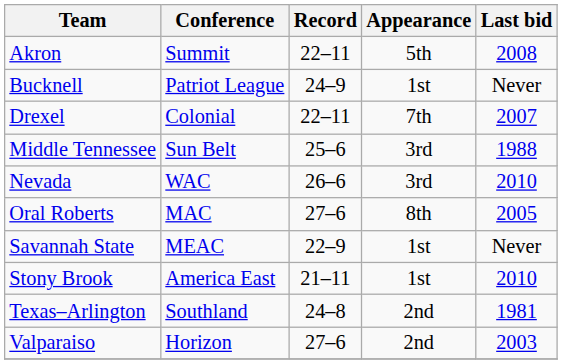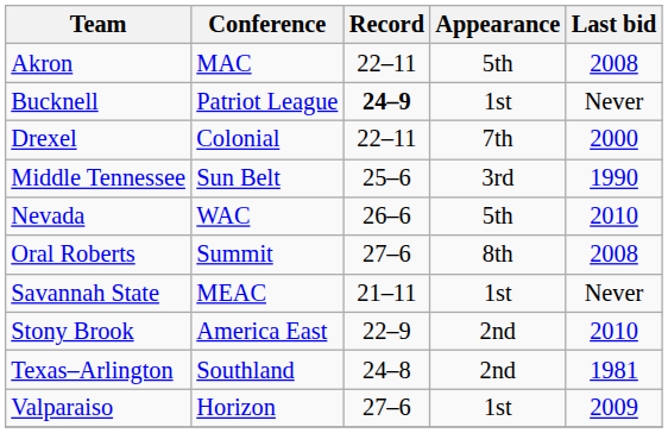 <table class="wikitable sortable" style="text-align: center;">
 <tr>
 <th>Team</th>
 <th>Conference</th>
 <th>Record</th>
 <th data-sort-type="number">Appearance</th>
 <th>Last bid</th>
 </tr>
 <tr>
 <td align=left><a href='#'>Akron</a></td>
-<td align=left><a href='#'>Summit</a></td>
+<td align=left><a href='#'>MAC</a></td>
 <td>22–11</td>
 <td>5th</td>
 <td><a href='#'>2008</a></td>
 </tr>
 <tr>
 <td align=left><a href='#'>Bucknell</a></td>
 <td align=left><a href='#'>Patriot League</a></td>
-<td>24–9</td>
+<td><strong>24–9</strong></td>
 <td>1st</td>
 <td>Never</td>
 </tr>
 <tr>
 <td align=left><a href='#'>Drexel</a></td>
 <td align=left><a href='#'>Colonial</a></td>
 <td>22–11</td>
 <td>7th</td>
-<td><a href='#'>2007</a></td>
+<td><a href='#'>2000</a></td>
 </tr>
 <tr>
 <td align=left><a href='#'>Middle Tennessee</a></td>
 <td align=left><a href='#'>Sun Belt</a></td>
 <td>25–6</td>
 <td>3rd</td>
-<td><a href='#'>1988</a></td>
+<td><a href='#'>1990</a></td>
 </tr>
 <tr>
 <td align=left><a href='#'>Nevada</a></td>
 <td align=left><a href='#'>WAC</a></td>
 <td>26–6</td>
-<td>3rd</td>
+<td>5th</td>
 <td><a href='#'>2010</a></td>
 </tr>
 <tr>
 <td align=left><a href='#'>Oral Roberts</a></td>
-<td align=left><a href='#'>MAC</a></td>
+<td align=left><a href='#'>Summit</a></td>
 <td>27–6</td>
 <td>8th</td>
-<td><a href='#'>2005</a></td>
+<td><a href='#'>2008</a></td>
 </tr>
 <tr>
 <td align=left><a href='#'>Savannah State</a></td>
 <td align=left><a href='#'>MEAC</a></td>
-<td>22–9</td>
+<td>21–11</td>
 <td>1st</td>
 <td>Never</td>
 </tr>
 <tr>
 <td align=left><a href='#'>Stony Brook</a></td>
 <td align=left><a href='#'>America East</a></td>
-<td>21–11</td>
-<td>1st</td>
+<td>22–9</td>
+<td>2nd</td>
 <td><a href='#'>2010</a></td>
 </tr>
 <tr>
 <td align=left><a href='#'>Texas–Arlington</a></td>
 <td align=left><a href='#'>Southland</a></td>
 <td>24–8</td>
 <td>2nd</td>
 <td><a href='#'>1981</a></td>
 </tr>
 <tr>
 <td align=left><a href='#'>Valparaiso</a></td>
 <td align=left><a href='#'>Horizon</a></td>
 <td>27–6</td>
-<td>2nd</td>
-<td><a href='#'>2003</a></td>
+<td>1st</td>
+<td><a href='#'>2009</a></td>
 </tr>
 <tr>
 </tr>
 </table>
